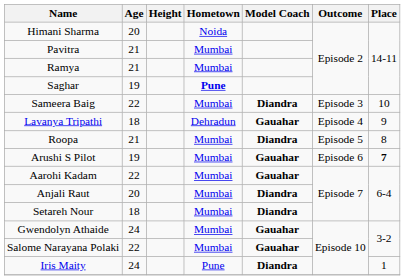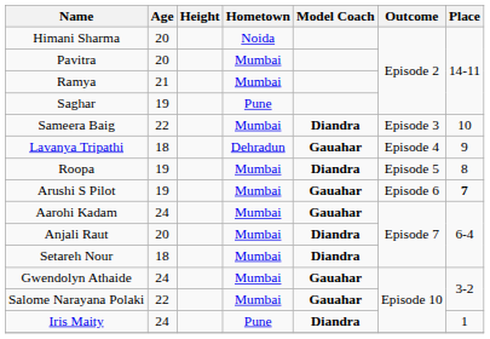 <table class="wikitable sortable" style="text-align:center">
 <tr>
 <th>Name</th>
 <th>Age</th>
 <th>Height</th>
 <th>Hometown</th>
 <th>Model Coach</th>
 <th>Outcome</th>
 <th>Place</th>
 </tr>
 <tr>
 <td>Himani Sharma</td>
 <td>20</td>
 <td></td>
 <td><a href='#'>Noida</a></td>
 <td></td>
 <td rowspan="4">Episode 2</td>
 <td rowspan="4">14-11</td>
 </tr>
 <tr>
 <td>Pavitra</td>
-<td>21</td>
+<td>20</td>
 <td></td>
 <td><a href='#'>Mumbai</a></td>
 <td></td>
 </tr>
 <tr>
 <td>Ramya</td>
 <td>21</td>
 <td></td>
 <td><a href='#'>Mumbai</a></td>
 <td></td>
 </tr>
 <tr>
 <td>Saghar</td>
 <td>19</td>
 <td></td>
-<td><strong><a href='#'>Pune</a></strong></td>
+<td><a href='#'>Pune</a></td>
 <td></td>
 </tr>
 <tr>
 <td>Sameera Baig</td>
 <td>22</td>
 <td></td>
 <td><a href='#'>Mumbai</a></td>
 <td><span><strong>Diandra</strong></span></td>
 <td>Episode 3</td>
 <td>10</td>
 </tr>
 <tr>
 <td><a href='#'>Lavanya Tripathi</a></td>
 <td>18</td>
 <td></td>
 <td><a href='#'>Dehradun</a></td>
 <td><strong>Gauahar</strong></td>
 <td>Episode 4</td>
 <td>9</td>
 </tr>
 <tr>
 <td>Roopa</td>
-<td>21</td>
+<td>19</td>
 <td></td>
 <td><a href='#'>Mumbai</a></td>
 <td><span><strong>Diandra</strong></span></td>
 <td>Episode 5</td>
 <td>8</td>
 </tr>
 <tr>
 <td>Arushi S Pilot</td>
 <td>19</td>
 <td></td>
 <td><a href='#'>Mumbai</a></td>
 <td><strong>Gauahar</strong></td>
 <td>Episode 6</td>
 <td><strong>7</strong></td>
 </tr>
 <tr>
 <td>Aarohi Kadam</td>
-<td>22</td>
+<td>24</td>
 <td></td>
 <td><a href='#'>Mumbai</a></td>
 <td><strong>Gauahar</strong></td>
 <td rowspan=3>Episode 7</td>
 <td rowspan=3>6-4</td>
 </tr>
 <tr>
 <td>Anjali Raut</td>
 <td>20</td>
 <td></td>
 <td><a href='#'>Mumbai</a></td>
 <td><span><strong>Diandra</strong></span></td>
 </tr>
 <tr>
 <td>Setareh Nour</td>
 <td>18</td>
 <td></td>
 <td><a href='#'>Mumbai</a></td>
 <td><span><strong>Diandra</strong></span></td>
 </tr>
 <tr>
 <td>Gwendolyn Athaide</td>
 <td>24</td>
 <td></td>
 <td><a href='#'>Mumbai</a></td>
 <td><strong>Gauahar</strong></td>
 <td rowspan=3>Episode 10</td>
 <td rowspan=2>3-2</td>
 </tr>
 <tr>
 <td>Salome Narayana Polaki</td>
 <td>22</td>
 <td></td>
 <td><a href='#'>Mumbai</a></td>
 <td><strong>Gauahar</strong></td>
 </tr>
 <tr>
 <td><a href='#'>Iris Maity</a></td>
 <td>24</td>
 <td></td>
 <td><a href='#'>Pune</a></td>
 <td><span><strong>Diandra</strong></span></td>
 <td>1</td>
 </tr>
 <tr>
 </tr>
 </table>
